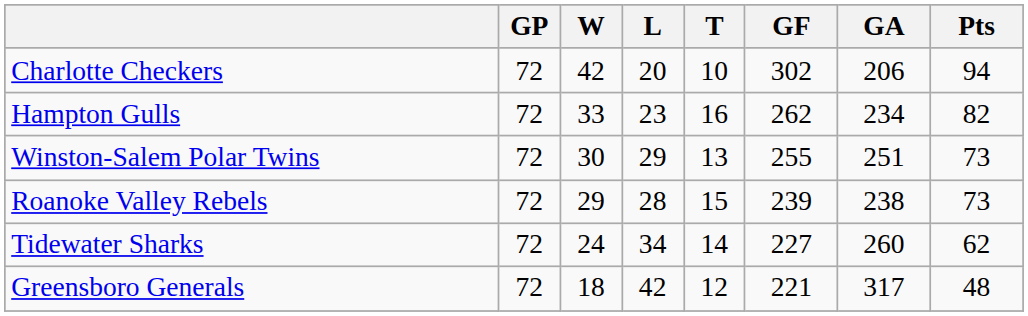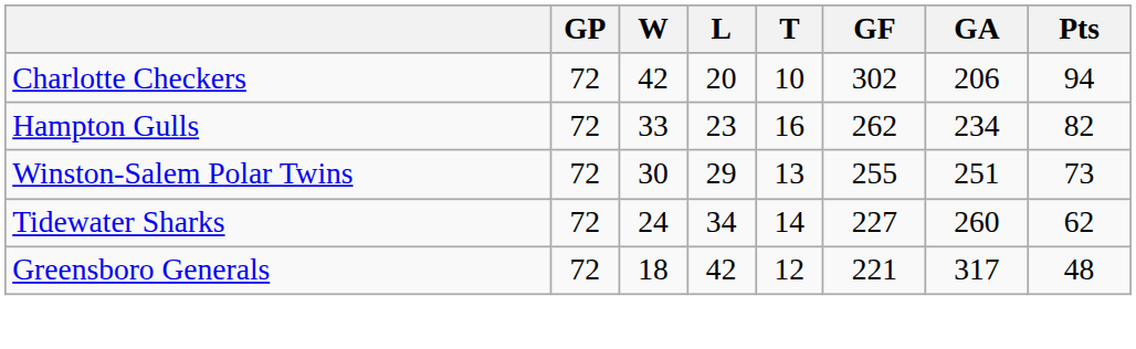 <table class="wikitable">
 <tr>
 <th width="40%"></th>
 <th width="5%">GP</th>
 <th width="5%">W</th>
 <th width="5%">L</th>
 <th width="5%">T</th>
 <th width="7.5%">GF</th>
 <th width="7.5%">GA</th>
 <th width="7.5%">Pts</th>
 </tr>
 <tr align="center">
 <td align="left"><a href='#'>Charlotte Checkers</a></td>
 <td>72</td>
 <td>42</td>
 <td>20</td>
 <td>10</td>
 <td>302</td>
 <td>206</td>
 <td>94</td>
 </tr>
 <tr align="center">
 <td align="left"><a href='#'>Hampton Gulls</a></td>
 <td>72</td>
 <td>33</td>
 <td>23</td>
 <td>16</td>
 <td>262</td>
 <td>234</td>
 <td>82</td>
 </tr>
 <tr align="center">
 <td align="left"><a href='#'>Winston-Salem Polar Twins</a></td>
 <td>72</td>
 <td>30</td>
 <td>29</td>
 <td>13</td>
 <td>255</td>
 <td>251</td>
 <td>73</td>
 </tr>
 <tr align="center">
-<td align="left"><a href='#'>Roanoke Valley Rebels</a></td>
-<td>72</td>
-<td>29</td>
-<td>28</td>
-<td>15</td>
-<td>239</td>
-<td>238</td>
-<td>73</td>
-</tr>
-<tr align="center">
 <td align="left"><a href='#'>Tidewater Sharks</a></td>
 <td>72</td>
 <td>24</td>
 <td>34</td>
 <td>14</td>
 <td>227</td>
 <td>260</td>
 <td>62</td>
 </tr>
 <tr align="center">
 <td align="left"><a href='#'>Greensboro Generals</a></td>
 <td>72</td>
 <td>18</td>
 <td>42</td>
 <td>12</td>
 <td>221</td>
 <td>317</td>
 <td>48</td>
 </tr>
 </table>
